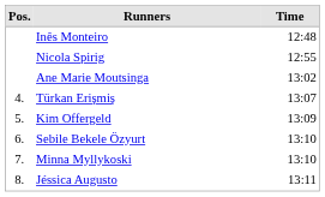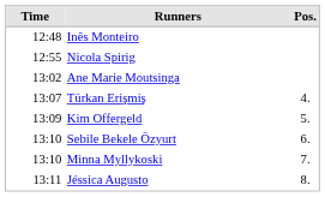 <table cellspacing="0" cellpadding="3" style="border:1px solid #AAAAAA;font-size:90%">
 <tr bgcolor="#E4E4E4">
+<th style="border-bottom:1px solid #AAAAAA" width=60>Time</th>
+<th style="border-bottom:1px solid #AAAAAA" width=250>Runners</th>
 <th style="border-bottom:1px solid #AAAAAA" width=10>Pos.</th>
-<th style="border-bottom:1px solid #AAAAAA" width=250>Runners</th>
-<th style="border-bottom:1px solid #AAAAAA" width=60>Time</th>
 </tr>
 <tr align="center">
+<td align="right">12:48</td>
+<td align="left"> <a href='#'>Inês Monteiro</a></td>
 <td align="center"></td>
-<td align="left"> <a href='#'>Inês Monteiro</a></td>
-<td align="right">12:48</td>
 </tr>
 <tr align="center">
+<td align="right">12:55</td>
+<td align="left"> <a href='#'>Nicola Spirig</a></td>
 <td align="center"></td>
-<td align="left"> <a href='#'>Nicola Spirig</a></td>
-<td align="right">12:55</td>
 </tr>
 <tr align="center">
+<td align="right">13:02</td>
+<td align="left"> <a href='#'>Ane Marie Moutsinga</a></td>
 <td align="center"></td>
-<td align="left"> <a href='#'>Ane Marie Moutsinga</a></td>
-<td align="right">13:02</td>
 </tr>
 <tr align="center">
+<td align="right">13:07</td>
+<td align="left"> <a href='#'>Türkan Erişmiş</a></td>
 <td align="center">4.</td>
-<td align="left"> <a href='#'>Türkan Erişmiş</a></td>
-<td align="right">13:07</td>
 </tr>
 <tr align="center">
+<td align="right">13:09</td>
+<td align="left"> <a href='#'>Kim Offergeld</a></td>
 <td align="center">5.</td>
-<td align="left"> <a href='#'>Kim Offergeld</a></td>
-<td align="right">13:09</td>
 </tr>
 <tr align="center">
+<td align="right">13:10</td>
+<td align="left"> <a href='#'>Sebile Bekele Özyurt</a></td>
 <td align="center">6.</td>
-<td align="left"> <a href='#'>Sebile Bekele Özyurt</a></td>
-<td align="right">13:10</td>
 </tr>
 <tr align="center">
+<td align="right">13:10</td>
+<td align="left"> <a href='#'>Minna Myllykoski</a></td>
 <td align="center">7.</td>
-<td align="left"> <a href='#'>Minna Myllykoski</a></td>
-<td align="right">13:10</td>
 </tr>
 <tr align="center">
+<td align="right">13:11</td>
+<td align="left"> <a href='#'>Jéssica Augusto</a></td>
 <td align="center">8.</td>
-<td align="left"> <a href='#'>Jéssica Augusto</a></td>
-<td align="right">13:11</td>
 </tr>
 </table>
